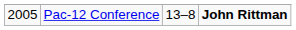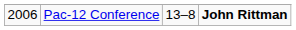 <table class="wikitable">
 <tr>
 </tr>
 <tr>
-<td>2005</td>
+<td>2006</td>
 <td><a href='#'>Pac-12 Conference</a></td>
 <td>13–8</td>
 <td><strong>John Rittman</strong></td>
 </tr>
 </table>
